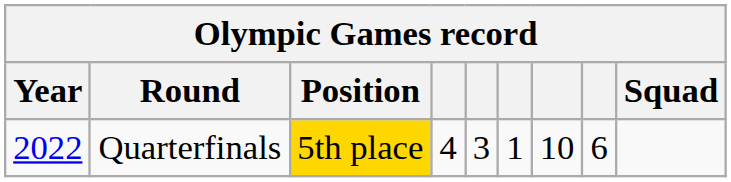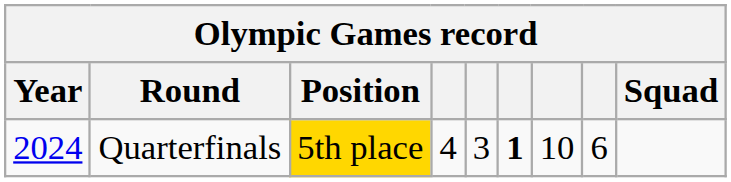 <table class="wikitable" style="text-align:center; font-size:95%">
 <tr>
 <th colspan=9>Olympic Games record</th>
 </tr>
 <tr>
 <th>Year</th>
 <th>Round</th>
 <th>Position</th>
 <th></th>
 <th></th>
 <th></th>
 <th></th>
 <th></th>
 <th>Squad</th>
 </tr>
 <tr>
-<td><a href='#'>2022</a></td>
+<td><a href='#'>2024</a></td>
 <td>Quarterfinals</td>
 <td style="background: gold;">5th place</td>
 <td>4</td>
 <td>3</td>
-<td>1</td>
+<td><strong>1</strong></td>
 <td>10</td>
 <td>6</td>
 <td></td>
 </tr>
 </table>
